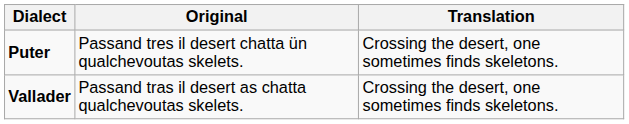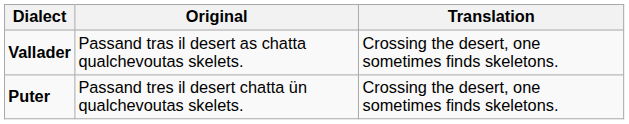 <table class="wikitable">
 <tr>
 <th>Dialect</th>
 <th>Original</th>
 <th>Translation</th>
 </tr>
 <tr>
+<td><strong>Vallader</strong></td>
+<td>Passand tras il desert as chatta qualchevoutas skelets.</td>
+<td>Crossing the desert, one sometimes finds skeletons.</td>
+</tr>
+<tr>
 <td><strong>Puter</strong></td>
 <td>Passand tres il desert chatta ün qualchevoutas skelets.</td>
 <td>Crossing the desert, one sometimes finds skeletons.</td>
 </tr>
-<tr>
-<td><strong>Vallader</strong></td>
-<td>Passand tras il desert as chatta qualchevoutas skelets.</td>
-<td>Crossing the desert, one sometimes finds skeletons.</td>
-</tr>
 </table>
